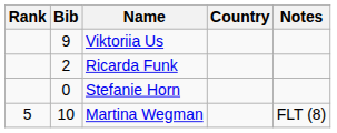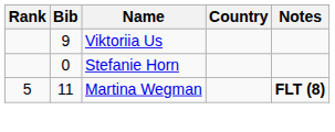 <table class="wikitable" style="text-align:center;">
 <tr>
 <th>Rank</th>
 <th>Bib</th>
 <th>Name</th>
 <th>Country</th>
 <th>Notes</th>
 </tr>
 <tr>
 <td></td>
 <td>9</td>
 <td align=left><a href='#'>Viktoriia Us</a></td>
 <td align=left></td>
 <td></td>
 </tr>
 <tr>
 <td></td>
-<td>2</td>
-<td align=left><a href='#'>Ricarda Funk</a></td>
-<td align=left></td>
-<td></td>
-</tr>
-<tr>
-<td></td>
 <td>0</td>
 <td align=left><a href='#'>Stefanie Horn</a></td>
 <td align=left></td>
 <td></td>
 </tr>
 <tr>
 <td>5</td>
-<td>10</td>
+<td>11</td>
 <td align=left><a href='#'>Martina Wegman</a></td>
 <td align=left></td>
-<td>FLT (8)</td>
+<td><strong>FLT (8)</strong></td>
 </tr>
 </table>
